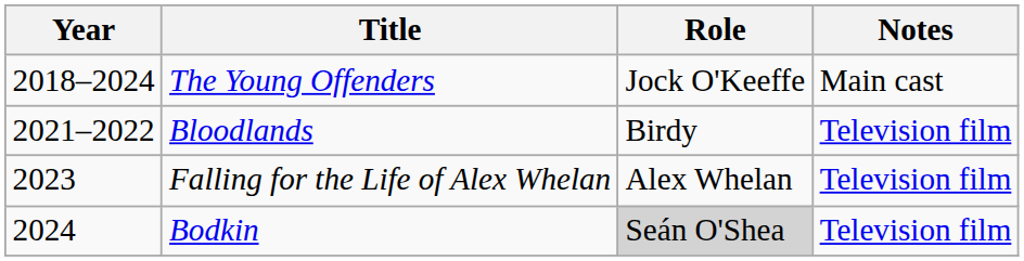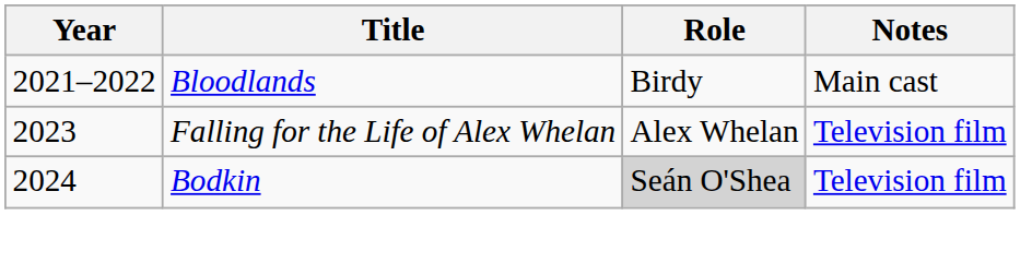 <table class="wikitable">
 <tr>
 <th>Year</th>
 <th>Title</th>
 <th>Role</th>
 <th>Notes</th>
 </tr>
 <tr>
-<td>2018–2024</td>
-<td><em><a href='#'>The Young Offenders</a></em></td>
-<td>Jock O'Keeffe</td>
-<td>Main cast</td>
-</tr>
-<tr>
 <td>2021–2022</td>
 <td><em><a href='#'>Bloodlands</a></em></td>
 <td>Birdy</td>
-<td><a href='#'>Television film</a></td>
+<td>Main cast</td>
 </tr>
 <tr>
 <td>2023</td>
 <td><em>Falling for the Life of Alex Whelan</em></td>
 <td>Alex Whelan</td>
 <td><a href='#'>Television film</a></td>
 </tr>
 <tr>
 <td>2024</td>
 <td><em><a href='#'>Bodkin</a></em></td>
 <td style="background: lightgrey;">Seán O'Shea</td>
 <td><a href='#'>Television film</a></td>
 </tr>
 </table>
